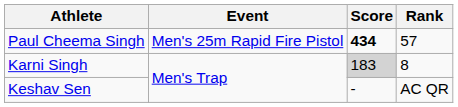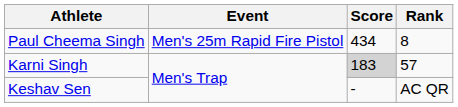 <table class="wikitable">
 <tr>
 <th>Athlete</th>
 <th>Event</th>
 <th>Score</th>
 <th>Rank</th>
 </tr>
 <tr>
 <td><a href='#'>Paul Cheema Singh</a></td>
 <td><a href='#'>Men's  25m Rapid Fire Pistol</a></td>
-<td><strong>434</strong></td>
-<td>57</td>
+<td>434</td>
+<td>8</td>
 </tr>
 <tr>
 <td><a href='#'>Karni Singh</a></td>
 <td rowspan="2"><a href='#'>Men's Trap</a></td>
 <td style="background: lightgrey;">183</td>
-<td>8</td>
+<td>57</td>
 </tr>
 <tr>
 <td><a href='#'>Keshav Sen</a></td>
 <td>-</td>
 <td>AC QR</td>
 </tr>
 </table>
